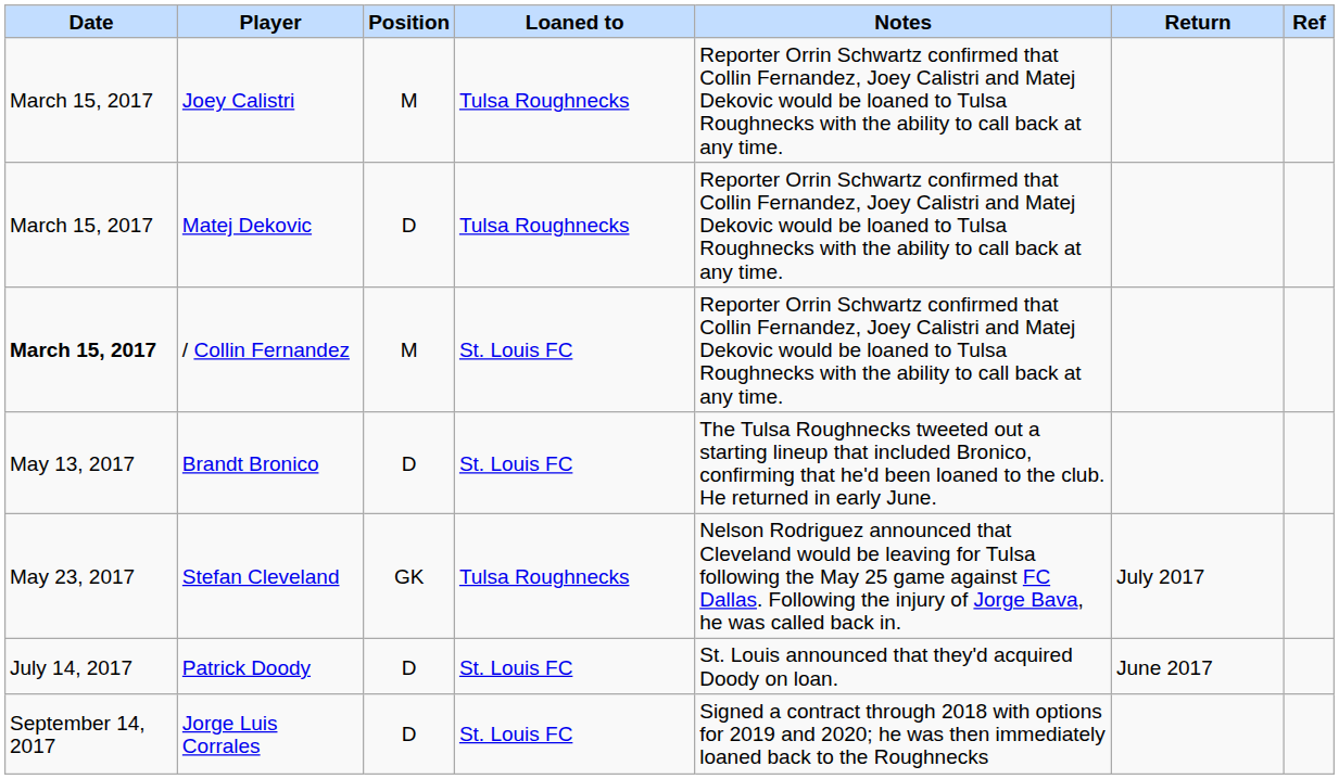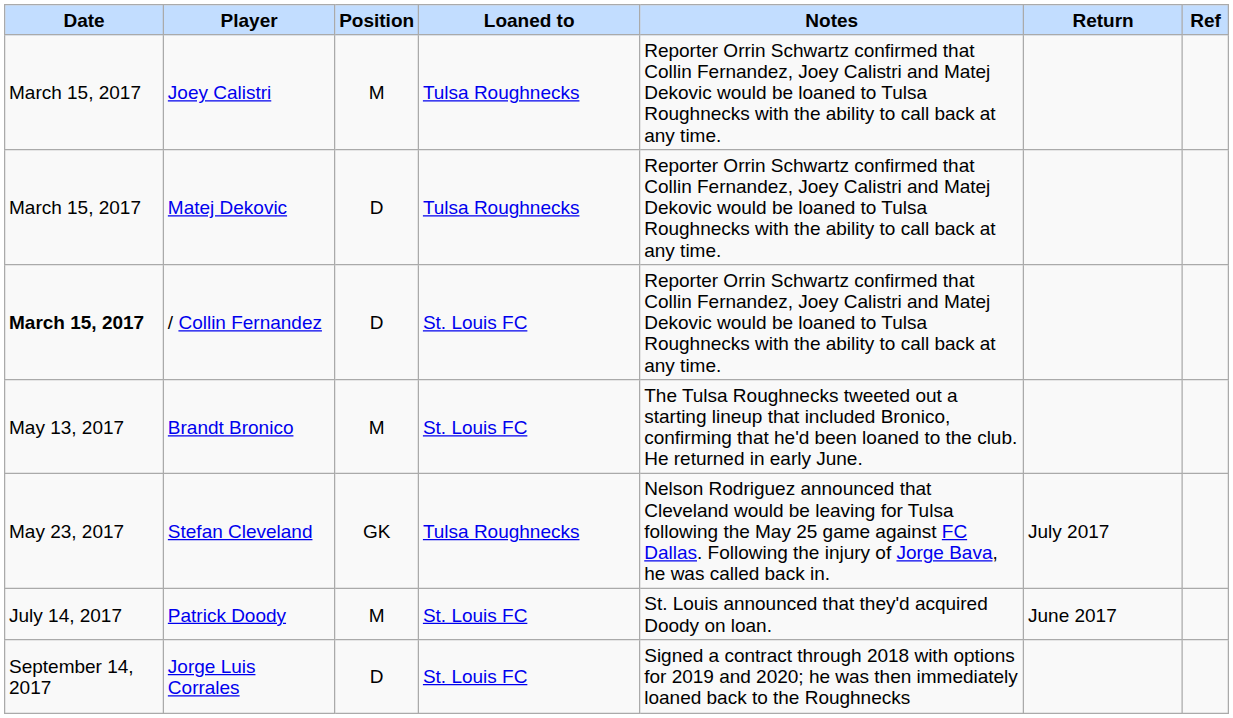 <table class="wikitable" style="text-align:left; font-size:95%;">
 <tr>
 <th style="background:#c2ddff; width:120px;">Date</th>
 <th style="background:#c2ddff; width:130px;">Player</th>
 <th style="background:#c2ddff; width:50px;">Position</th>
 <th style="background:#c2ddff; width:170px;">Loaned to</th>
 <th style="background:#c2ddff; width:300px;">Notes</th>
 <th style="background:#c2ddff; width:120px;">Return</th>
 <th style="background:#c2ddff; width:30px;">Ref</th>
 </tr>
 <tr>
 <td>March 15, 2017</td>
 <td> <a href='#'>Joey Calistri</a></td>
 <td align=center>M</td>
 <td> <a href='#'>Tulsa Roughnecks</a></td>
 <td>Reporter Orrin Schwartz confirmed that Collin Fernandez, Joey Calistri and Matej Dekovic would be loaned to Tulsa Roughnecks with the ability to call back at any time.</td>
 <td></td>
 <td></td>
 </tr>
 <tr>
 <td>March 15, 2017</td>
 <td> <a href='#'>Matej Dekovic</a></td>
 <td align=center>D</td>
 <td> <a href='#'>Tulsa Roughnecks</a></td>
 <td>Reporter Orrin Schwartz confirmed that Collin Fernandez, Joey Calistri and Matej Dekovic would be loaned to Tulsa Roughnecks with the ability to call back at any time.</td>
 <td></td>
 <td></td>
 </tr>
 <tr>
 <td><strong>March 15, 2017</strong></td>
 <td>/ <a href='#'>Collin Fernandez</a></td>
-<td align=center>M</td>
+<td align=center>D</td>
 <td> <a href='#'>St. Louis FC</a></td>
 <td>Reporter Orrin Schwartz confirmed that Collin Fernandez, Joey Calistri and Matej Dekovic would be loaned to Tulsa Roughnecks with the ability to call back at any time.</td>
 <td></td>
 <td></td>
 </tr>
 <tr>
 <td>May 13, 2017</td>
 <td> <a href='#'>Brandt Bronico</a></td>
-<td align=center>D</td>
+<td align=center>M</td>
 <td> <a href='#'>St. Louis FC</a></td>
 <td>The Tulsa Roughnecks tweeted out a starting lineup that included Bronico, confirming that he'd been loaned to the club.  He returned in early June.</td>
 <td></td>
 <td></td>
 </tr>
 <tr>
 <td>May 23, 2017</td>
 <td> <a href='#'>Stefan Cleveland</a></td>
 <td align=center>GK</td>
 <td> <a href='#'>Tulsa Roughnecks</a></td>
 <td>Nelson Rodriguez announced that Cleveland would be leaving for Tulsa following the May 25 game against <a href='#'>FC Dallas</a>.  Following the injury of <a href='#'>Jorge Bava</a>, he was called back in.</td>
 <td>July 2017</td>
 <td></td>
 </tr>
 <tr>
 <td>July 14, 2017</td>
 <td> <a href='#'>Patrick Doody</a></td>
-<td align=center>D</td>
+<td align=center>M</td>
 <td> <a href='#'>St. Louis FC</a></td>
 <td>St. Louis announced that they'd acquired Doody on loan.</td>
 <td>June 2017</td>
 <td></td>
 </tr>
 <tr>
 <td>September 14, 2017</td>
 <td> <a href='#'>Jorge Luis Corrales</a></td>
 <td align=center>D</td>
 <td> <a href='#'>St. Louis FC</a></td>
 <td>Signed a contract through 2018 with options for 2019 and 2020; he was then immediately loaned back to the Roughnecks</td>
 <td></td>
 <td></td>
 </tr>
 </table>
